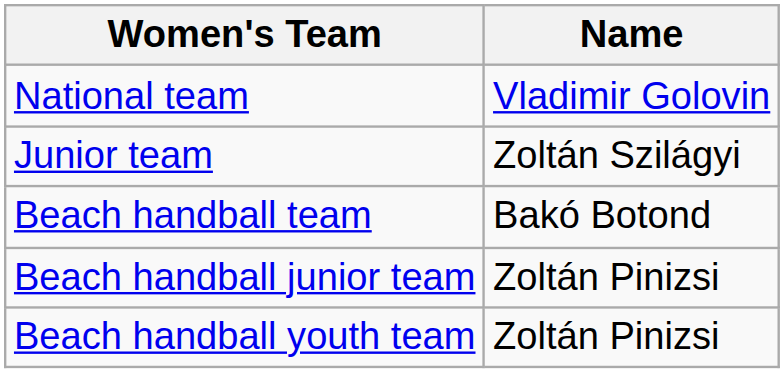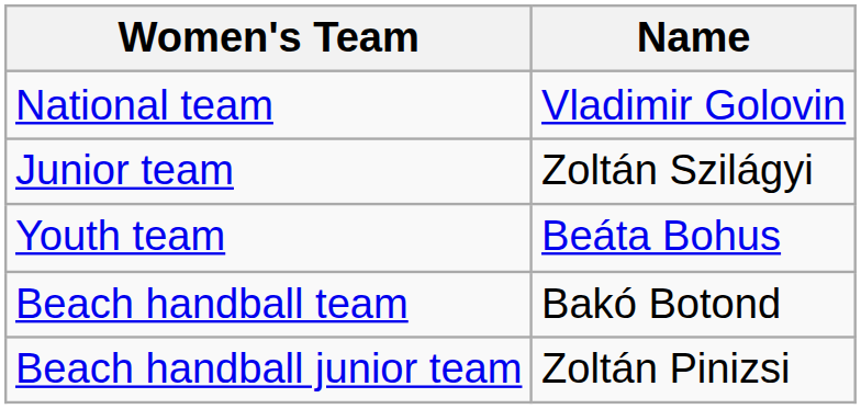 <table class="wikitable">
 <tr>
 <th>Women's Team</th>
 <th>Name</th>
 </tr>
 <tr>
 <td><a href='#'>National team</a></td>
 <td> <a href='#'>Vladimir Golovin</a></td>
 </tr>
 <tr>
 <td><a href='#'>Junior team</a></td>
 <td> Zoltán Szilágyi</td>
 </tr>
 <tr>
+<td><a href='#'>Youth team</a></td>
+<td> <a href='#'>Beáta Bohus</a></td>
+</tr>
+<tr>
 <td><a href='#'>Beach handball team</a></td>
 <td> Bakó Botond</td>
 </tr>
 <tr>
 <td><a href='#'>Beach handball junior team</a></td>
 <td> Zoltán Pinizsi</td>
 </tr>
-<tr>
-<td><a href='#'>Beach handball youth team</a></td>
-<td> Zoltán Pinizsi</td>
-</tr>
 </table>
